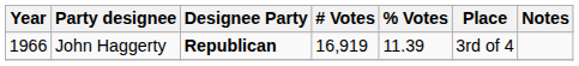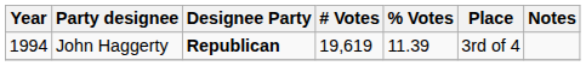 <table class=wikitable>
 <tr bgcolor=lightgrey>
 <th>Year</th>
 <th>Party designee</th>
 <th>Designee Party</th>
 <th># Votes</th>
 <th>% Votes</th>
 <th>Place</th>
 <th>Notes</th>
 </tr>
 <tr>
-<td>1966</td>
+<td>1994</td>
 <td>John Haggerty</td>
 <td><strong>Republican</strong></td>
-<td>16,919</td>
+<td>19,619</td>
 <td>11.39</td>
 <td>3rd of 4</td>
 <td></td>
 </tr>
 <tr>
 </tr>
 </table>
